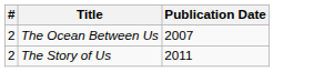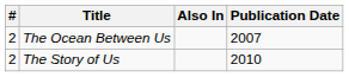 <table class="wikitable">
 <tr>
 <th>#</th>
 <th>Title</th>
+<th>Also In</th>
 <th>Publication Date</th>
 </tr>
 <tr>
 <td>2</td>
 <td><em>The Ocean Between Us</em></td>
+<td></td>
 <td>2007</td>
 </tr>
 <tr>
 <td>2</td>
 <td><em>The Story of Us</em></td>
-<td>2011</td>
+<td></td>
+<td>2010</td>
 </tr>
 </table>
